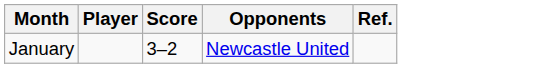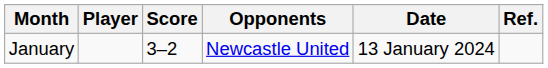 <table class="wikitable">
 <tr>
 <th>Month</th>
 <th>Player</th>
 <th>Score</th>
 <th>Opponents</th>
+<th>Date</th>
 <th>Ref.</th>
 </tr>
 <tr>
 <td>January</td>
 <td></td>
 <td>3–2</td>
 <td><a href='#'>Newcastle United</a></td>
+<td>13 January 2024</td>
 <td></td>
 </tr>
 </table>
